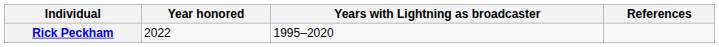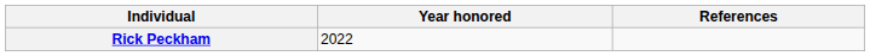 <table class="wikitable sortable" width="75%">
 <tr>
 <th scope="col">Individual</th>
 <th scope="col">Year honored</th>
-<th scope="col">Years with Lightning as broadcaster</th>
 <th scope="col" class="unsortable">References</th>
 </tr>
 <tr>
 <th scope="row"><a href='#'>Rick Peckham</a></th>
 <td>2022</td>
-<td>1995–2020</td>
 <td></td>
 </tr>
 </table>
